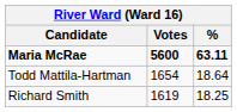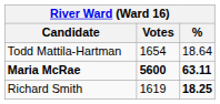 <table class="wikitable">
 <tr>
 <th colspan="3"><a href='#'>River Ward</a> (Ward 16)</th>
 </tr>
 <tr>
 <th style="width: 170px">Candidate</th>
 <th style="width: 50px">Votes</th>
 <th style="width: 40px">%</th>
 </tr>
 <tr>
+<td>Todd Mattila-Hartman</td>
+<td>1654</td>
+<td>18.64</td>
+</tr>
+<tr>
 <td><strong>Maria McRae</strong></td>
 <td><strong>5600</strong></td>
 <td><strong>63.11</strong></td>
 </tr>
 <tr>
-<td>Todd Mattila-Hartman</td>
-<td>1654</td>
-<td>18.64</td>
-</tr>
-<tr>
 <td>Richard Smith</td>
 <td>1619</td>
-<td>18.25</td>
+<td><strong>18.25</strong></td>
 </tr>
 </table>
